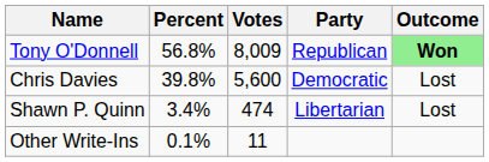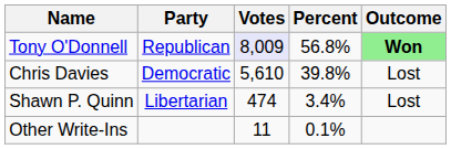 <table class=wikitable style="text-align:center">
 <tr>
 <th>Name</th>
+<th>Party</th>
+<th>Votes</th>
 <th>Percent</th>
-<th>Votes</th>
-<th>Party</th>
 <th>Outcome</th>
 </tr>
 <tr>
 <td align=left><a href='#'>Tony O'Donnell</a></td>
+<td><a href='#'>Republican</a></td>
+<td style="background: lavender;">8,009</td>
 <td>56.8%</td>
-<td>8,009</td>
-<td><a href='#'>Republican</a></td>
 <td style="background: lightgreen;"><strong>Won</strong></td>
 </tr>
 <tr>
 <td align=left>Chris Davies</td>
+<td><a href='#'>Democratic</a></td>
+<td>5,610</td>
 <td>39.8%</td>
-<td>5,600</td>
-<td><a href='#'>Democratic</a></td>
 <td>Lost</td>
 </tr>
 <tr>
 <td align=left>Shawn P. Quinn</td>
+<td><a href='#'>Libertarian</a></td>
+<td>474</td>
 <td>3.4%</td>
-<td>474</td>
-<td><a href='#'>Libertarian</a></td>
 <td>Lost</td>
 </tr>
 <tr>
 <td align=left>Other Write-Ins</td>
+<td></td>
+<td>11</td>
 <td>0.1%</td>
-<td>11</td>
-<td></td>
 <td></td>
 </tr>
 </table>
